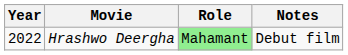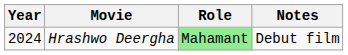 <table class="wikitable">
 <tr>
 <th>Year</th>
 <th>Movie</th>
 <th>Role</th>
 <th>Notes</th>
 </tr>
 <tr>
-<td>2022</td>
+<td>2024</td>
 <td><em>Hrashwo Deergha</em></td>
 <td style="background: lightgreen;">Mahamant</td>
 <td>Debut film</td>
 </tr>
 </table>
